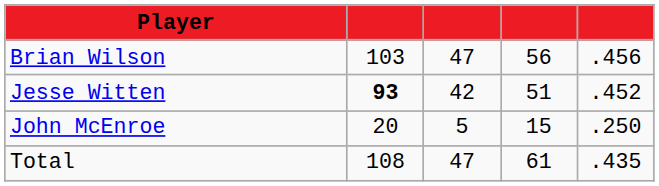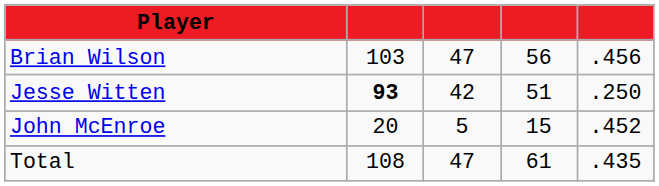 <table class="wikitable" style="text-align:center">
 <tr>
 <th style="background:#ED1C24; color:black" width="200px">Player</th>
 <th style="background:#ED1C24; color:black" width="40px"></th>
 <th style="background:#ED1C24; color:black" width="40px"></th>
 <th style="background:#ED1C24; color:black" width="40px"></th>
 <th style="background:#ED1C24; color:black" width="40px"></th>
 </tr>
 <tr>
 <td style="text-align:left"><a href='#'>Brian Wilson</a></td>
 <td>103</td>
 <td>47</td>
 <td>56</td>
 <td>.456</td>
 </tr>
 <tr>
 <td style="text-align:left"><a href='#'>Jesse Witten</a></td>
 <td><strong>93</strong></td>
 <td>42</td>
 <td>51</td>
-<td>.452</td>
+<td>.250</td>
 </tr>
 <tr>
 <td style="text-align:left"><a href='#'>John McEnroe</a></td>
 <td>20</td>
 <td>5</td>
 <td>15</td>
-<td>.250</td>
+<td>.452</td>
 </tr>
 <tr>
 <td style="text-align:left">Total</td>
 <td>108</td>
 <td>47</td>
 <td>61</td>
 <td>.435</td>
 </tr>
 </table>
